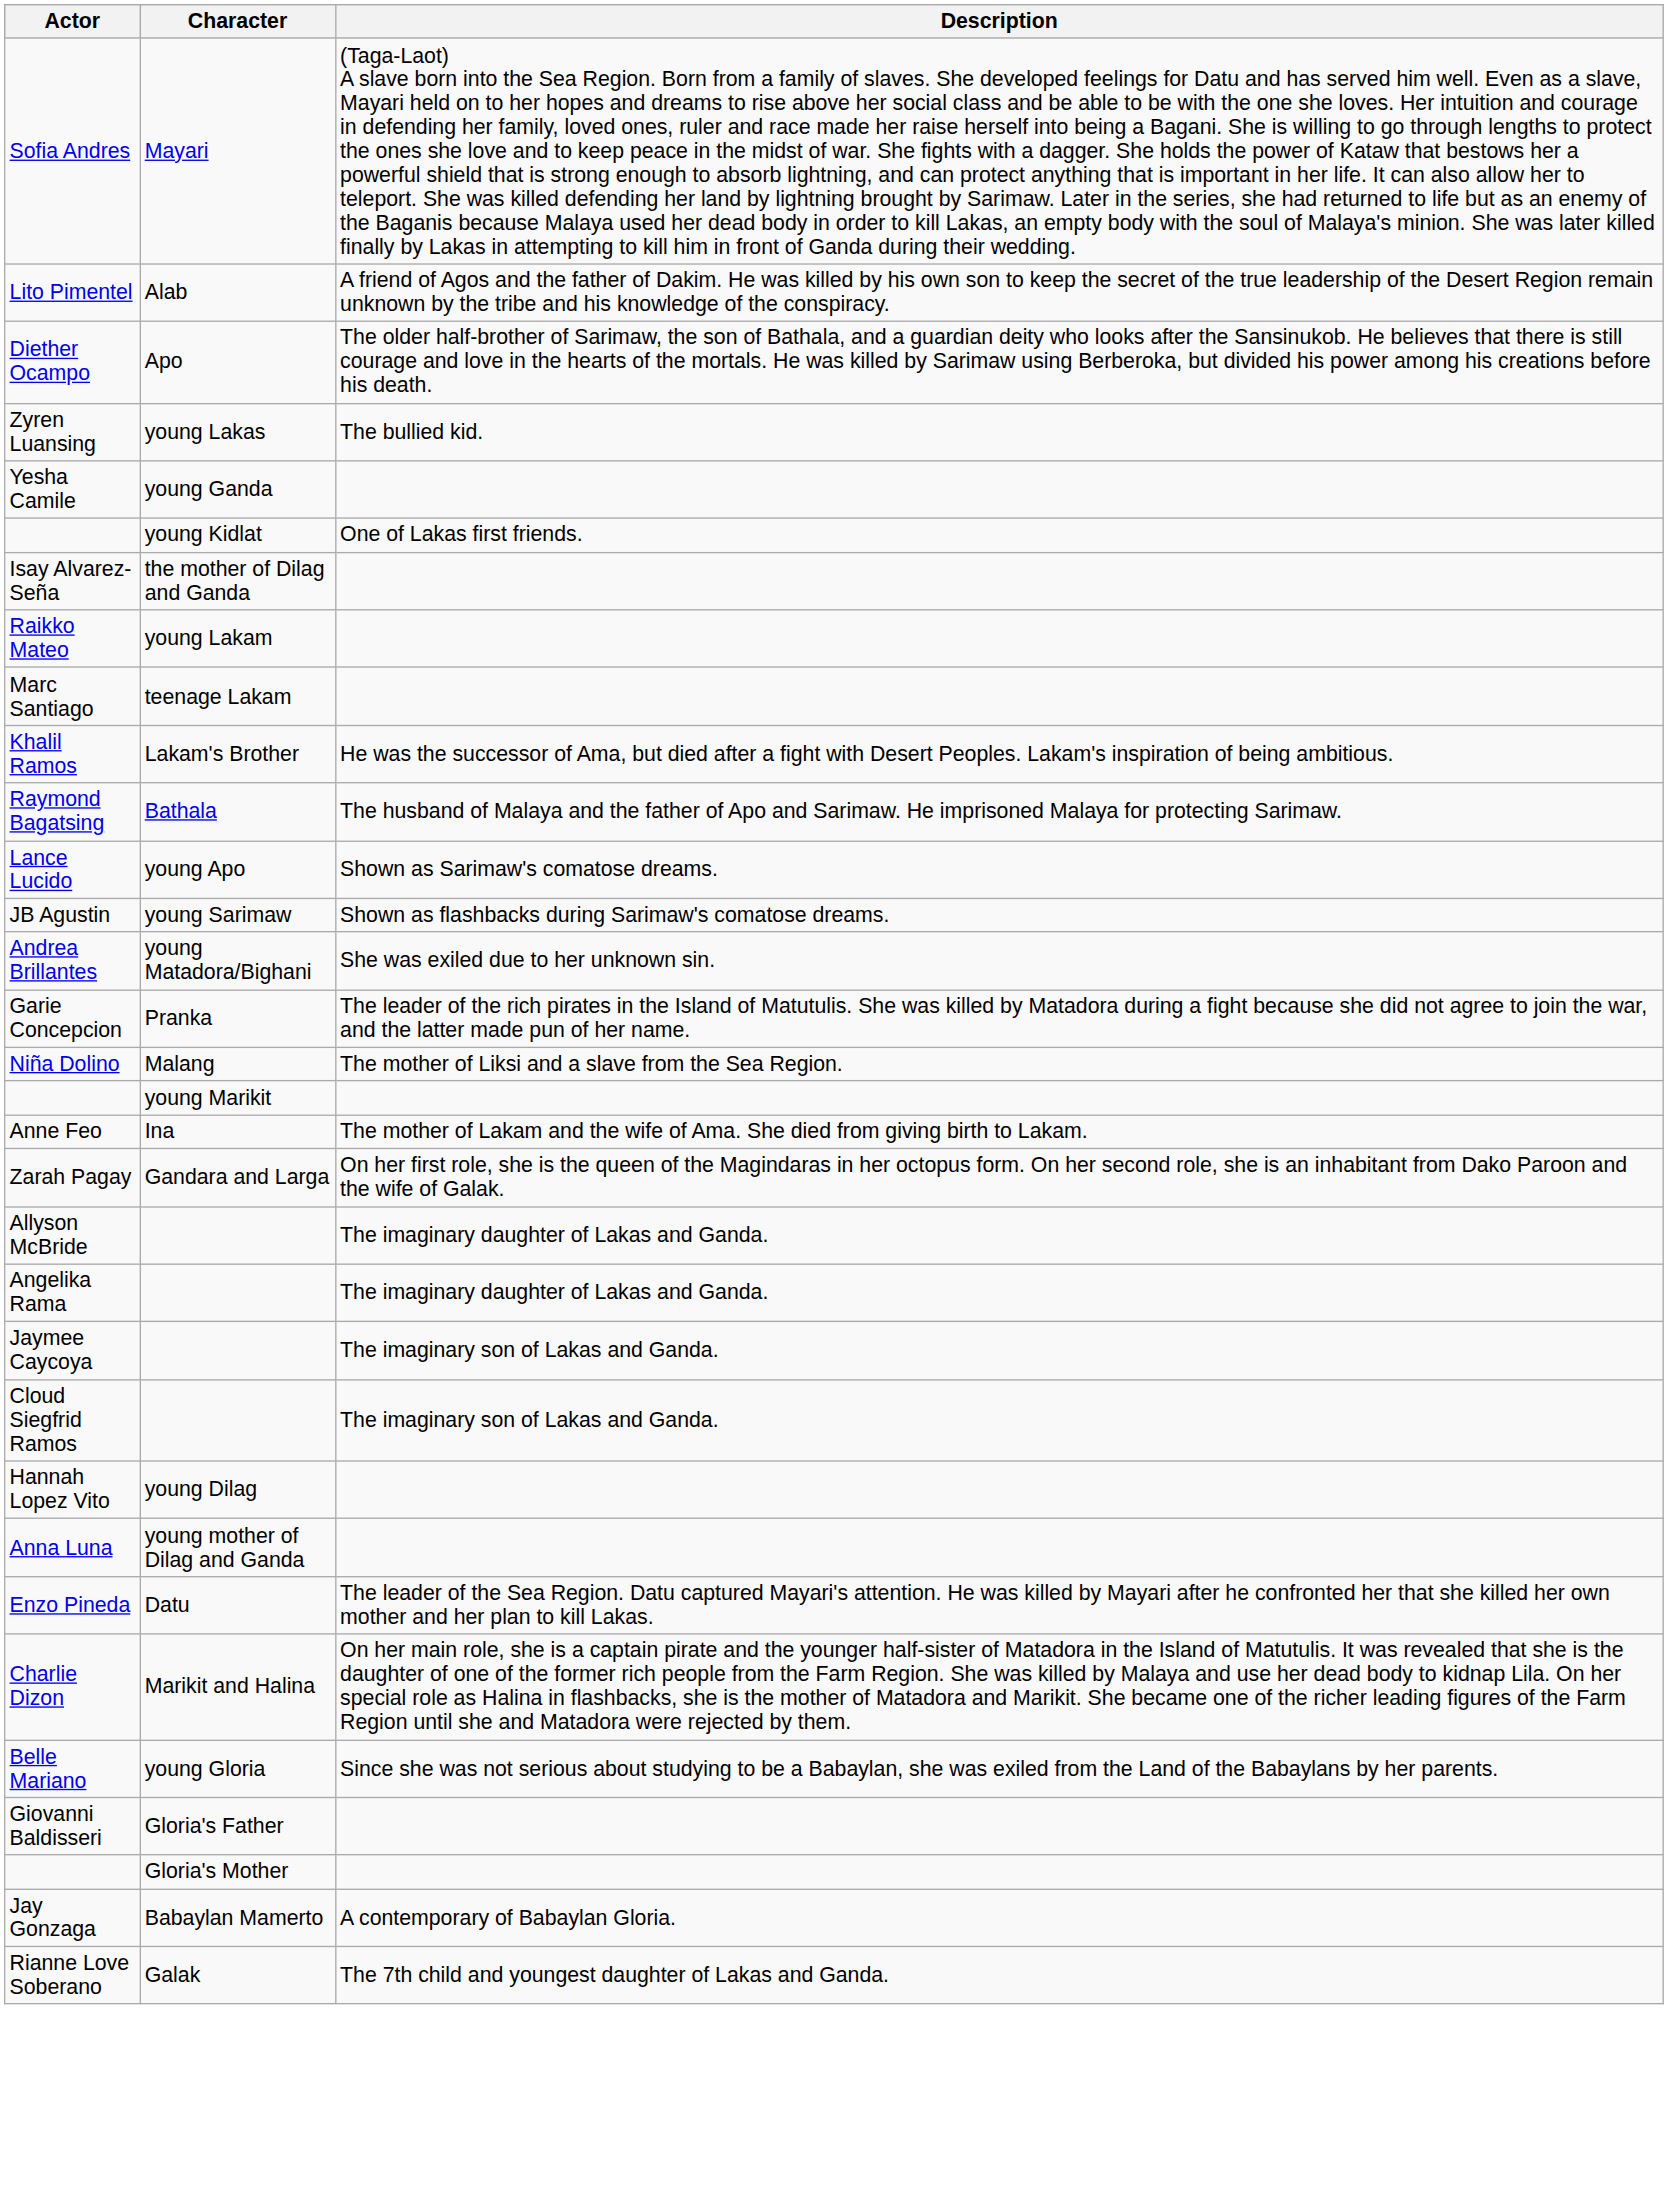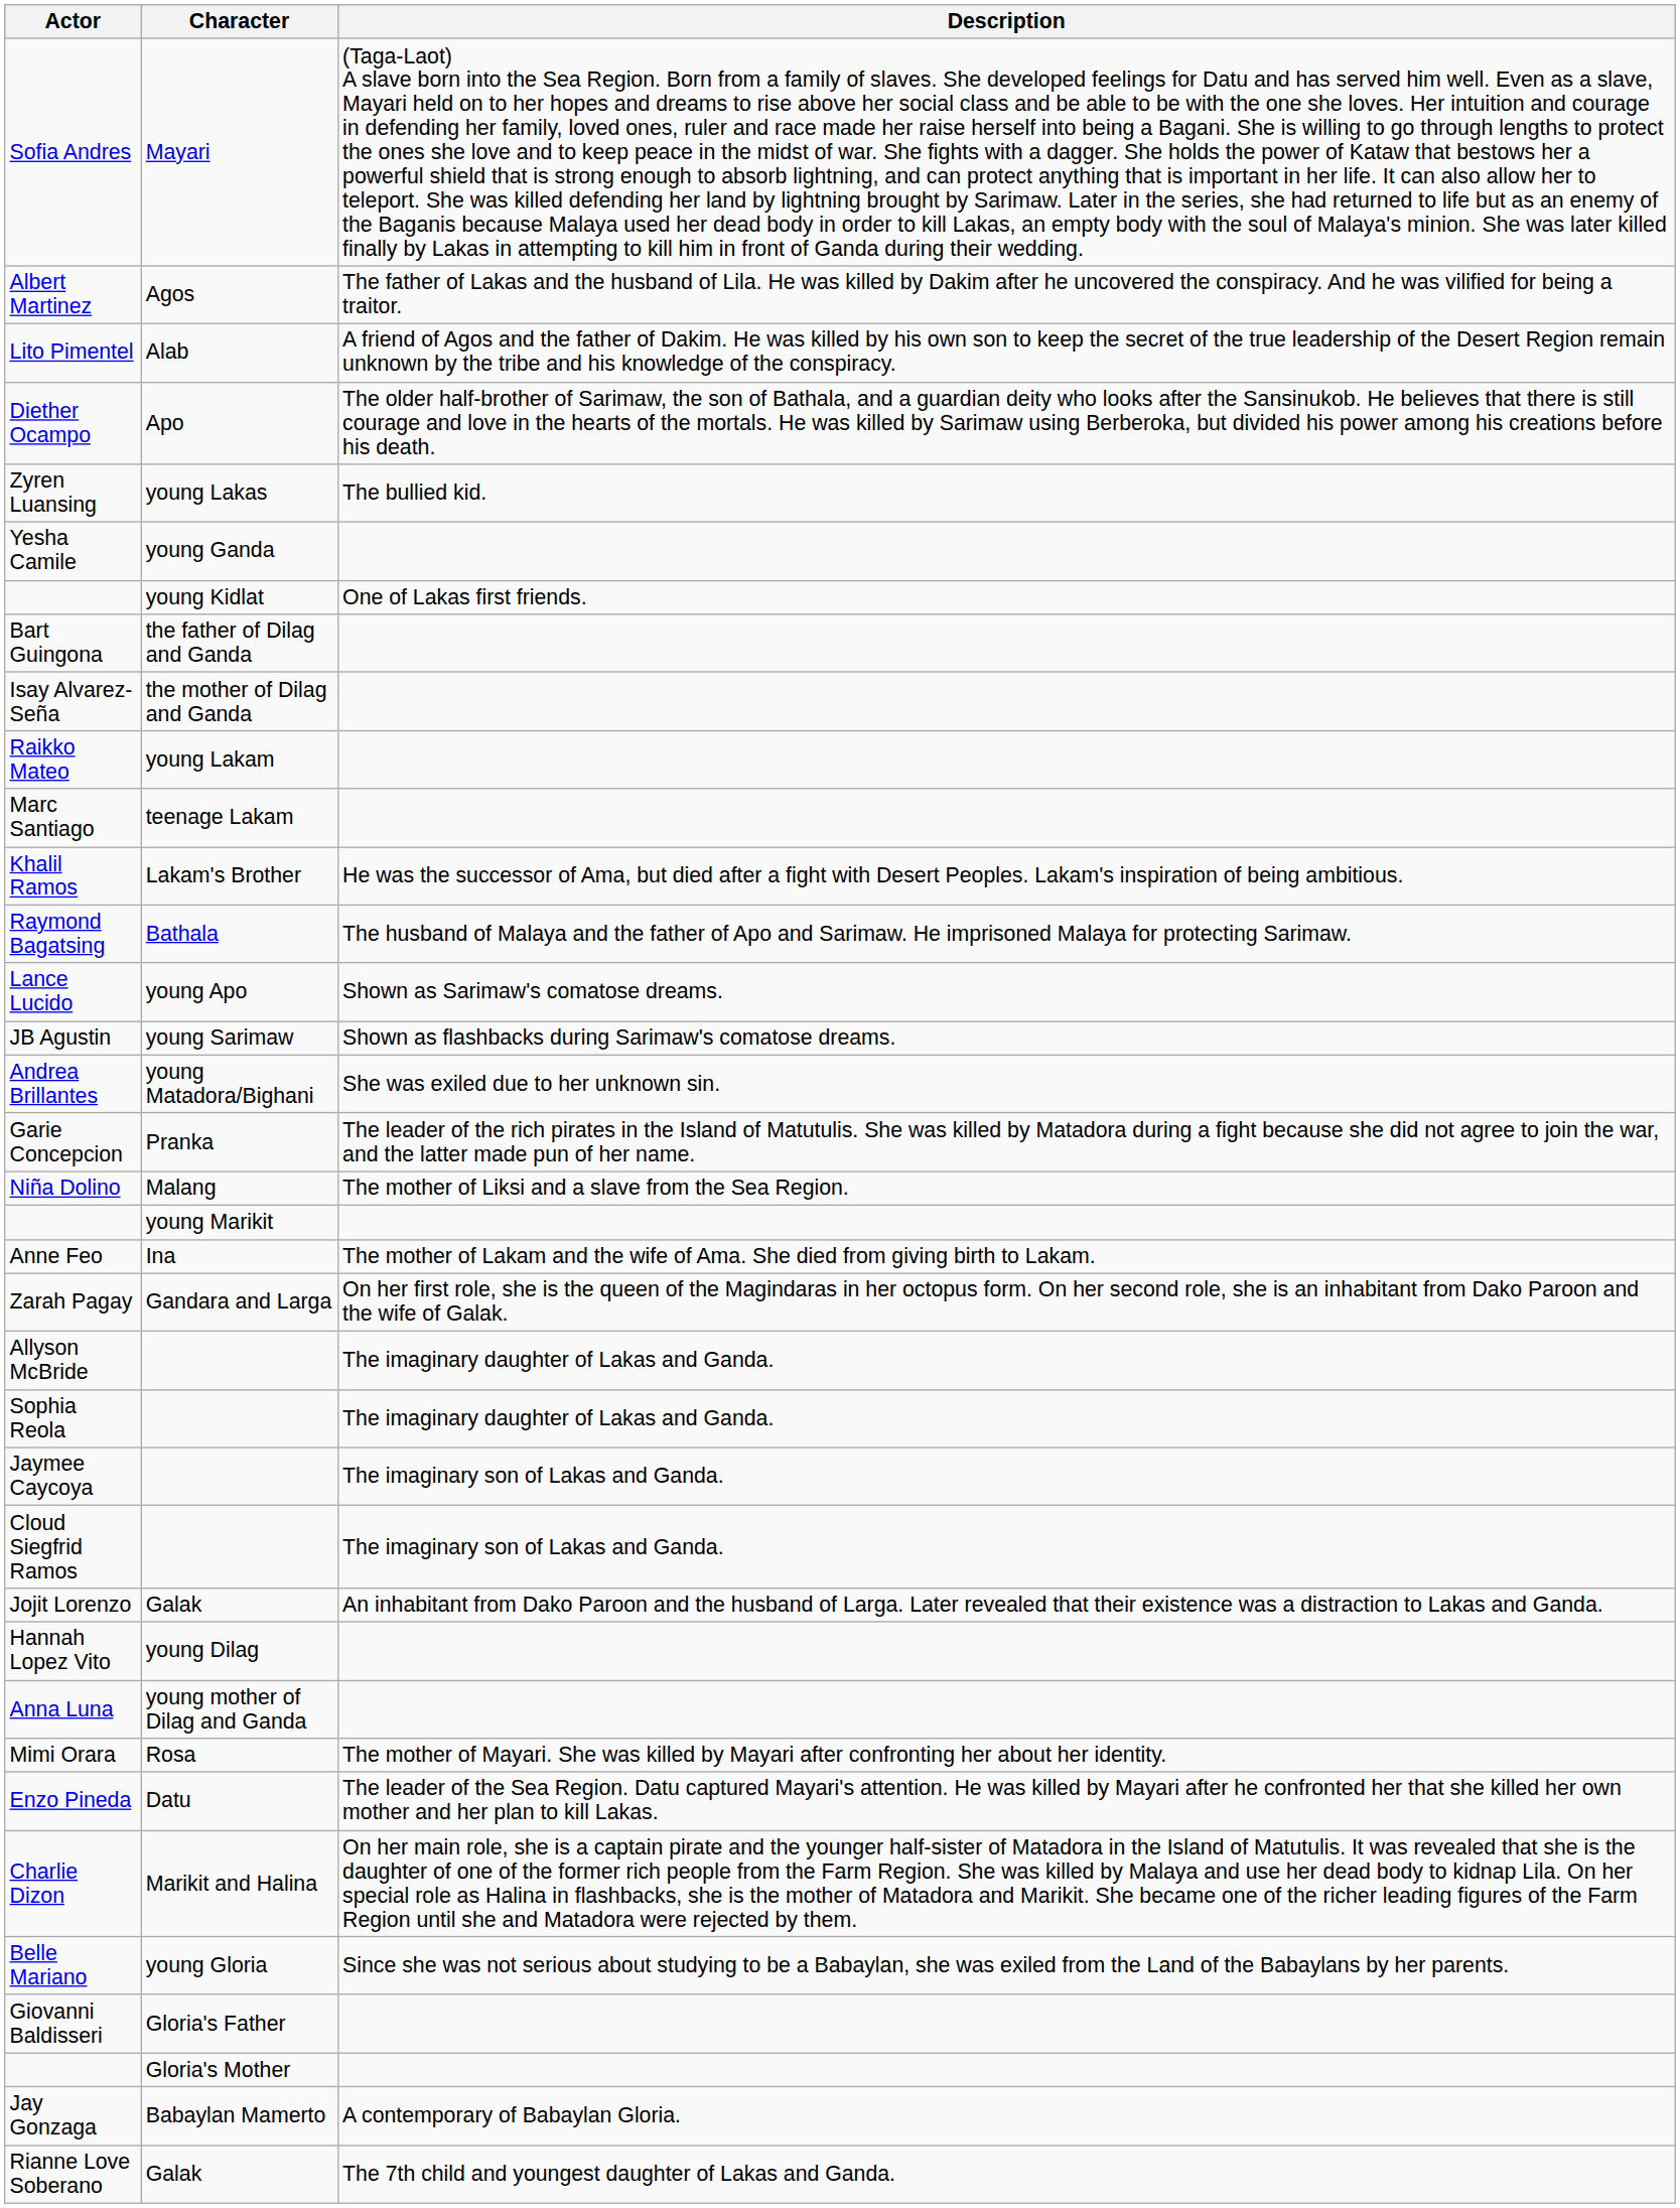 <table class="wikitable">
 <tr style="background:#b0c4de; text-align:center;">
 <th>Actor</th>
 <th>Character</th>
 <th>Description</th>
 </tr>
 <tr>
 <td><a href='#'>Sofia Andres</a></td>
 <td><a href='#'>Mayari</a></td>
 <td>(Taga-Laot) <br>A slave born into the Sea Region. Born from a family of slaves. She developed feelings for Datu and has served him well. Even as a slave, Mayari held on to her hopes and dreams to rise above her social class and be able to be with the one she loves. Her intuition and courage in defending her family, loved ones, ruler and race made her raise herself into being a Bagani. She is willing to go through lengths to protect the ones she love and to keep peace in the midst of war. She fights with a dagger. She holds the power of Kataw that bestows her a powerful shield that is strong enough to absorb lightning, and can protect anything that is important in her life. It can also allow her to teleport. She was killed defending her land by lightning brought by Sarimaw. Later in the series, she had returned to life but as an enemy of the Baganis because Malaya used her dead body in order to kill Lakas, an empty body with the soul of Malaya's minion. She was later killed finally by Lakas in attempting to kill him in front of Ganda during their wedding.</td>
+</tr>
+<tr>
+<td><a href='#'>Albert Martinez</a></td>
+<td>Agos</td>
+<td>The father of Lakas and the husband of Lila. He was killed by Dakim after he uncovered the conspiracy. And he was vilified for being a traitor.</td>
 </tr>
 <tr>
 <td><a href='#'>Lito Pimentel</a></td>
 <td>Alab</td>
 <td>A friend of Agos and the father of Dakim. He was killed by his own son to keep the secret of the true leadership of the Desert Region remain unknown by the tribe and his knowledge of the conspiracy.</td>
 </tr>
 <tr>
 <td><a href='#'>Diether Ocampo</a></td>
 <td>Apo</td>
 <td>The older half-brother of Sarimaw, the son of Bathala, and a guardian deity who looks after the Sansinukob. He believes that there is still courage and love in the hearts of the mortals. He was killed by Sarimaw using Berberoka, but divided his power among his creations before his death.</td>
 </tr>
 <tr>
 <td>Zyren Luansing</td>
 <td>young Lakas</td>
 <td>The bullied kid.</td>
 </tr>
 <tr>
 <td>Yesha Camile</td>
 <td>young Ganda</td>
 <td></td>
 </tr>
 <tr>
 <td></td>
 <td>young Kidlat</td>
 <td>One of Lakas first friends.</td>
+</tr>
+<tr>
+<td>Bart Guingona</td>
+<td>the father of Dilag and Ganda</td>
+<td></td>
 </tr>
 <tr>
 <td>Isay Alvarez-Seña</td>
 <td>the mother of Dilag and Ganda</td>
 <td></td>
 </tr>
 <tr>
 <td><a href='#'>Raikko Mateo</a></td>
 <td>young Lakam</td>
 <td></td>
 </tr>
 <tr>
 <td>Marc Santiago</td>
 <td>teenage Lakam</td>
 <td></td>
 </tr>
 <tr>
 <td><a href='#'>Khalil Ramos</a></td>
 <td>Lakam's Brother</td>
 <td>He was the successor of Ama, but died after a fight with Desert Peoples. Lakam's inspiration of being ambitious.</td>
 </tr>
 <tr>
 <td><a href='#'>Raymond Bagatsing</a></td>
 <td><a href='#'>Bathala</a></td>
 <td>The husband of Malaya and the father of Apo and Sarimaw. He imprisoned Malaya for protecting Sarimaw.</td>
 </tr>
 <tr>
 <td><a href='#'>Lance Lucido</a></td>
 <td>young Apo</td>
 <td>Shown as Sarimaw's comatose dreams.</td>
 </tr>
 <tr>
 <td>JB Agustin</td>
 <td>young Sarimaw</td>
 <td>Shown as flashbacks during Sarimaw's comatose dreams.</td>
 </tr>
 <tr>
 <td><a href='#'>Andrea Brillantes</a></td>
 <td>young Matadora/Bighani</td>
 <td>She was exiled due to her unknown sin.</td>
 </tr>
 <tr>
 <td>Garie Concepcion</td>
 <td>Pranka</td>
 <td>The leader of the rich pirates in the Island of Matutulis. She was killed by Matadora during a fight because she did not agree to join the war, and the latter made pun of her name.</td>
 </tr>
 <tr>
 <td><a href='#'>Niña Dolino</a></td>
 <td>Malang</td>
 <td>The mother of Liksi and a slave from the Sea Region.</td>
 </tr>
 <tr>
 <td></td>
 <td>young Marikit</td>
 <td></td>
 </tr>
 <tr>
 <td>Anne Feo</td>
 <td>Ina</td>
 <td>The mother of Lakam and the wife of Ama. She died from giving birth to Lakam.</td>
 </tr>
 <tr>
 <td>Zarah Pagay</td>
 <td>Gandara and Larga</td>
 <td>On her first role, she is the queen of the Magindaras in her octopus form. On her second role, she is an inhabitant from Dako Paroon and the wife of Galak.</td>
 </tr>
 <tr>
 <td>Allyson McBride</td>
 <td></td>
 <td>The imaginary daughter of Lakas and Ganda.</td>
 </tr>
 <tr>
-<td>Angelika Rama</td>
+<td>Sophia Reola</td>
 <td></td>
 <td>The imaginary daughter of Lakas and Ganda.</td>
 </tr>
 <tr>
 <td>Jaymee Caycoya</td>
 <td></td>
 <td>The imaginary son of Lakas and Ganda.</td>
 </tr>
 <tr>
 <td>Cloud Siegfrid Ramos</td>
 <td></td>
 <td>The imaginary son of Lakas and Ganda.</td>
 </tr>
 <tr>
+<td>Jojit Lorenzo</td>
+<td>Galak</td>
+<td>An inhabitant from Dako Paroon and the husband of Larga. Later revealed that their existence was a distraction to Lakas and Ganda.</td>
+</tr>
+<tr>
 <td>Hannah Lopez Vito</td>
 <td>young Dilag</td>
 <td></td>
 </tr>
 <tr>
 <td><a href='#'>Anna Luna</a></td>
 <td>young mother of Dilag and Ganda</td>
 <td></td>
+</tr>
+<tr>
+<td>Mimi Orara</td>
+<td>Rosa</td>
+<td>The mother of Mayari. She was killed by Mayari after confronting her about her identity.</td>
 </tr>
 <tr>
 <td><a href='#'>Enzo Pineda</a></td>
 <td>Datu</td>
 <td>The leader of the Sea Region. Datu captured Mayari's attention. He was killed by Mayari after he confronted her that she killed her own mother and her plan to kill Lakas.</td>
 </tr>
 <tr>
 <td><a href='#'>Charlie Dizon</a></td>
 <td>Marikit and Halina</td>
 <td>On her main role, she is a captain pirate and the younger half-sister of Matadora in the Island of Matutulis. It was revealed that she is the daughter of one of the former rich people from the Farm Region. She was killed by Malaya and use her dead body to kidnap Lila. On her special role as Halina in flashbacks, she is the mother of Matadora and Marikit. She became one of the richer leading figures of the Farm Region until she and Matadora were rejected by them.</td>
 </tr>
 <tr>
 <td><a href='#'>Belle Mariano</a></td>
 <td>young Gloria</td>
 <td>Since she was not serious about studying to be a Babaylan, she was exiled from the Land of the Babaylans by her parents.</td>
 </tr>
 <tr>
 <td>Giovanni Baldisseri</td>
 <td>Gloria's Father</td>
 <td></td>
 </tr>
 <tr>
 <td></td>
 <td>Gloria's Mother</td>
 <td></td>
 </tr>
 <tr>
 <td>Jay Gonzaga</td>
 <td>Babaylan Mamerto</td>
 <td>A contemporary of Babaylan Gloria.</td>
 </tr>
 <tr>
 <td>Rianne Love Soberano</td>
 <td>Galak</td>
 <td>The 7th child and youngest daughter of Lakas and Ganda.</td>
 </tr>
 </table>
